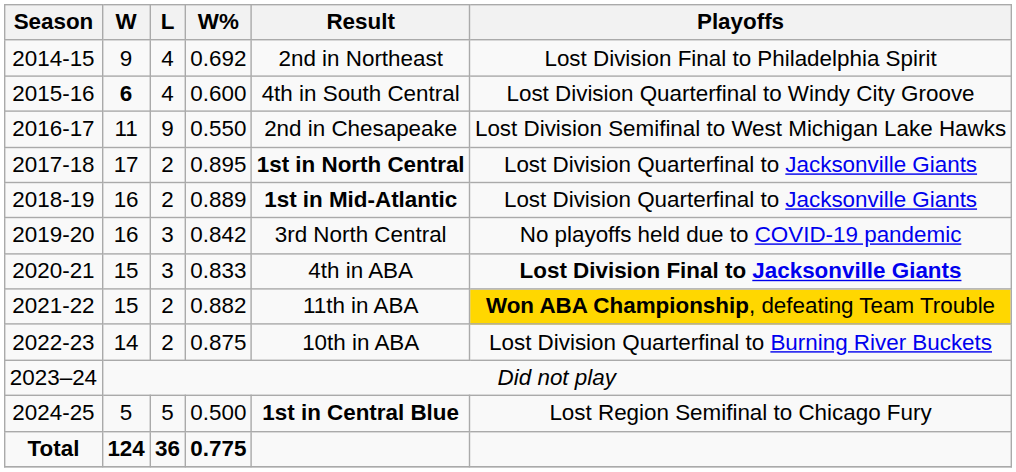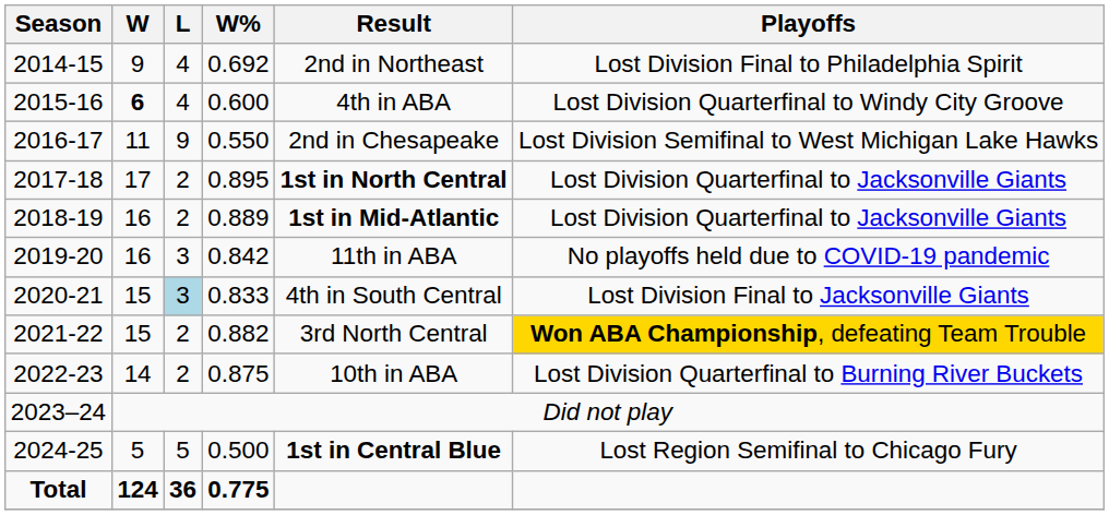 <table class="wikitable" style="text-align:center">
 <tr>
 <th>Season</th>
 <th>W</th>
 <th>L</th>
 <th>W%</th>
 <th>Result</th>
 <th>Playoffs</th>
 </tr>
 <tr>
 <td>2014-15</td>
 <td>9</td>
 <td>4</td>
 <td>0.692</td>
 <td>2nd in Northeast</td>
 <td>Lost Division Final to Philadelphia Spirit</td>
 </tr>
 <tr>
 <td>2015-16</td>
 <td><strong>6</strong></td>
 <td>4</td>
 <td>0.600</td>
-<td>4th in South Central</td>
+<td>4th in ABA</td>
 <td>Lost Division Quarterfinal to Windy City Groove</td>
 </tr>
 <tr>
 <td>2016-17</td>
 <td>11</td>
 <td>9</td>
 <td>0.550</td>
 <td>2nd in Chesapeake</td>
 <td>Lost Division Semifinal to West Michigan Lake Hawks</td>
 </tr>
 <tr>
 <td>2017-18</td>
 <td>17</td>
 <td>2</td>
 <td>0.895</td>
 <td><strong>1st in North Central</strong></td>
 <td>Lost Division Quarterfinal to <a href='#'>Jacksonville Giants</a></td>
 </tr>
 <tr>
 <td>2018-19</td>
 <td>16</td>
 <td>2</td>
 <td>0.889</td>
 <td><strong>1st in Mid-Atlantic</strong></td>
 <td>Lost Division Quarterfinal to <a href='#'>Jacksonville Giants</a></td>
 </tr>
 <tr>
 <td>2019-20</td>
 <td>16</td>
 <td>3</td>
 <td>0.842</td>
-<td>3rd North Central</td>
+<td>11th in ABA</td>
 <td>No playoffs held due to <a href='#'>COVID-19 pandemic</a></td>
 </tr>
 <tr>
 <td>2020-21</td>
 <td>15</td>
-<td>3</td>
+<td style="background: lightblue;">3</td>
 <td>0.833</td>
-<td>4th in ABA</td>
-<td><strong>Lost Division Final to <a href='#'>Jacksonville Giants</a></strong></td>
+<td>4th in South Central</td>
+<td>Lost Division Final to <a href='#'>Jacksonville Giants</a></td>
 </tr>
 <tr>
 <td>2021-22</td>
 <td>15</td>
 <td>2</td>
 <td>0.882</td>
-<td>11th in ABA</td>
+<td>3rd North Central</td>
 <td bgcolor=gold><strong>Won ABA Championship</strong>, defeating Team Trouble</td>
 </tr>
 <tr>
 <td>2022-23</td>
 <td>14</td>
 <td>2</td>
 <td>0.875</td>
 <td>10th in ABA</td>
 <td>Lost Division Quarterfinal to <a href='#'>Burning River Buckets</a></td>
 </tr>
 <tr>
 <td>2023–24</td>
 <td colspan=5 align=center><em>Did not play</em></td>
 </tr>
 <tr>
 <td>2024-25</td>
 <td>5</td>
 <td>5</td>
 <td>0.500</td>
 <td><strong>1st in Central Blue</strong></td>
 <td>Lost Region Semifinal to Chicago Fury</td>
 </tr>
 <tr>
 <td><strong>Total</strong></td>
 <td><strong>124</strong></td>
 <td><strong>36</strong></td>
 <td><strong>0.775</strong></td>
 <td></td>
 <td></td>
 </tr>
 <tr>
 </tr>
 </table>
